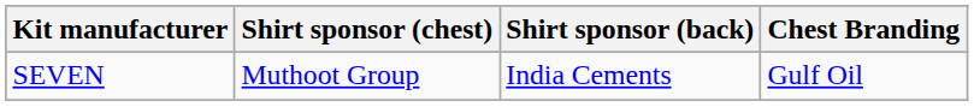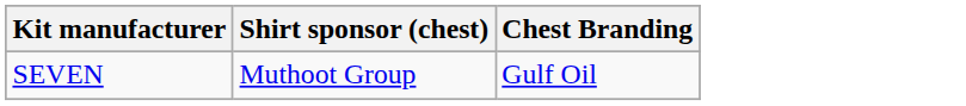 <table class="wikitable"  style="font-size:85%;">
 <tr>
 <th>Kit manufacturer</th>
 <th>Shirt sponsor (chest)</th>
-<th>Shirt sponsor (back)</th>
 <th>Chest Branding</th>
 </tr>
 <tr>
 <td><a href='#'>SEVEN</a></td>
 <td><a href='#'>Muthoot Group</a></td>
-<td><a href='#'>India Cements</a></td>
 <td><a href='#'>Gulf Oil</a></td>
 </tr>
 </table>
